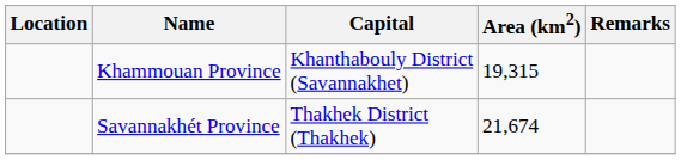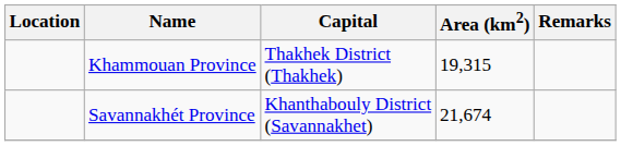 <table class="wikitable sortable">
 <tr>
 <th>Location</th>
 <th>Name</th>
 <th>Capital</th>
 <th>Area (km<sup>2</sup>)</th>
 <th>Remarks</th>
 </tr>
 <tr>
 <td></td>
 <td><a href='#'>Khammouan Province</a><br></td>
-<td><a href='#'>Khanthabouly District</a><br>(<a href='#'>Savannakhet</a>)</td>
+<td><a href='#'>Thakhek District</a><br>(<a href='#'>Thakhek</a>)</td>
 <td>19,315</td>
 <td></td>
 </tr>
 <tr>
 <td></td>
 <td><a href='#'>Savannakhét Province</a></td>
-<td><a href='#'>Thakhek District</a><br>(<a href='#'>Thakhek</a>)</td>
+<td><a href='#'>Khanthabouly District</a><br>(<a href='#'>Savannakhet</a>)</td>
 <td>21,674</td>
 <td></td>
 </tr>
 <tr>
 </tr>
 </table>
